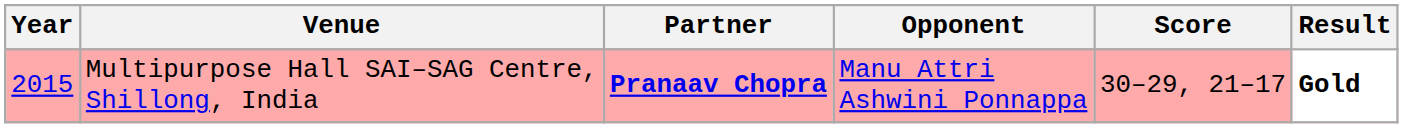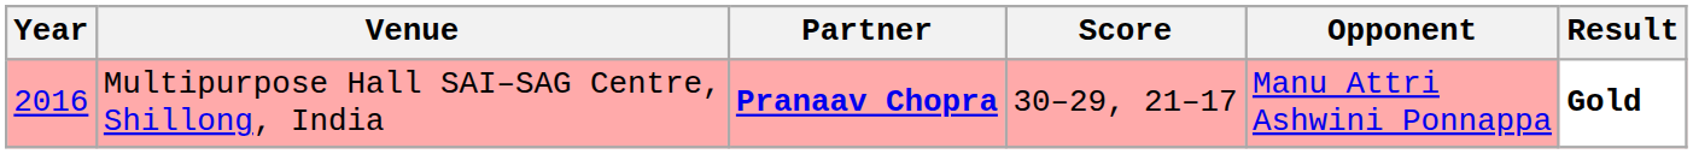 <table class="sortable wikitable" style="font-size: 90%;">
 <tr>
 <th>Year</th>
 <th>Venue</th>
 <th>Partner</th>
+<th>Score</th>
 <th>Opponent</th>
-<th>Score</th>
 <th>Result</th>
 </tr>
 <tr style="background:#FFAAAA">
-<td align="center"><a href='#'>2015</a></td>
+<td align="center"><a href='#'>2016</a></td>
 <td align="left">Multipurpose Hall SAI–SAG Centre,<br><a href='#'>Shillong</a>, India</td>
 <td align="left"><strong> <a href='#'>Pranaav Chopra</a></strong></td>
+<td align="left">30–29, 21–17</td>
 <td align="left"> <a href='#'>Manu Attri</a><br> <a href='#'>Ashwini Ponnappa</a></td>
-<td align="left">30–29, 21–17</td>
 <td style="text-align:left; background:white"> <strong>Gold</strong></td>
 </tr>
 </table>
